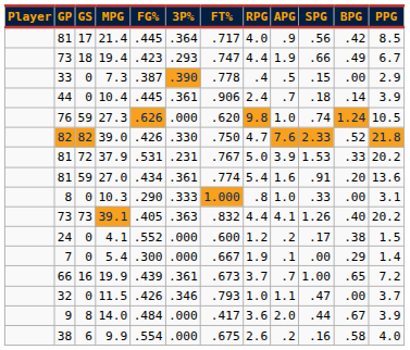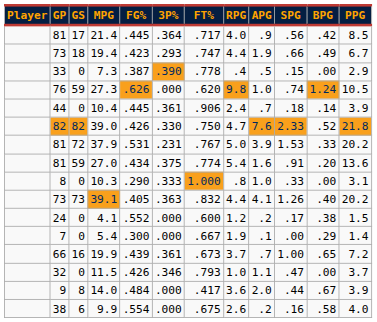 <table class="wikitable sortable" style="text-align:right;">
 <tr>
 <th style="background:#041E42; color:#FFA400; border-top:#BE3A34 3px solid; border-bottom:#BE3A34 3px solid;">Player</th>
 <th style="background:#041E42; color:#FFA400; border-top:#BE3A34 3px solid; border-bottom:#BE3A34 3px solid;">GP</th>
 <th style="background:#041E42; color:#FFA400; border-top:#BE3A34 3px solid; border-bottom:#BE3A34 3px solid;">GS</th>
 <th style="background:#041E42; color:#FFA400; border-top:#BE3A34 3px solid; border-bottom:#BE3A34 3px solid;">MPG</th>
 <th style="background:#041E42; color:#FFA400; border-top:#BE3A34 3px solid; border-bottom:#BE3A34 3px solid;">FG%</th>
 <th style="background:#041E42; color:#FFA400; border-top:#BE3A34 3px solid; border-bottom:#BE3A34 3px solid;">3P%</th>
 <th style="background:#041E42; color:#FFA400; border-top:#BE3A34 3px solid; border-bottom:#BE3A34 3px solid;">FT%</th>
 <th style="background:#041E42; color:#FFA400; border-top:#BE3A34 3px solid; border-bottom:#BE3A34 3px solid;">RPG</th>
 <th style="background:#041E42; color:#FFA400; border-top:#BE3A34 3px solid; border-bottom:#BE3A34 3px solid;">APG</th>
 <th style="background:#041E42; color:#FFA400; border-top:#BE3A34 3px solid; border-bottom:#BE3A34 3px solid;">SPG</th>
 <th style="background:#041E42; color:#FFA400; border-top:#BE3A34 3px solid; border-bottom:#BE3A34 3px solid;">BPG</th>
 <th style="background:#041E42; color:#FFA400; border-top:#BE3A34 3px solid; border-bottom:#BE3A34 3px solid;">PPG</th>
 </tr>
 <tr>
 <td></td>
 <td>81</td>
 <td>17</td>
 <td>21.4</td>
 <td>.445</td>
 <td>.364</td>
 <td>.717</td>
 <td>4.0</td>
 <td>.9</td>
 <td>.56</td>
 <td>.42</td>
 <td>8.5</td>
 </tr>
 <tr>
 <td></td>
 <td>73</td>
 <td>18</td>
 <td>19.4</td>
 <td>.423</td>
 <td>.293</td>
 <td>.747</td>
 <td>4.4</td>
 <td>1.9</td>
 <td>.66</td>
 <td>.49</td>
 <td>6.7</td>
 </tr>
 <tr>
 <td></td>
 <td>33</td>
 <td>0</td>
 <td>7.3</td>
 <td>.387</td>
 <td style="background:#f9a01c;color:#00295f;">.390</td>
 <td>.778</td>
 <td>.4</td>
 <td>.5</td>
 <td>.15</td>
 <td>.00</td>
 <td>2.9</td>
 </tr>
 <tr>
 <td></td>
+<td>76</td>
+<td>59</td>
+<td>27.3</td>
+<td style="background:#f9a01c;color:#00295f;">.626</td>
+<td>.000</td>
+<td>.620</td>
+<td style="background:#f9a01c;color:#00295f;">9.8</td>
+<td>1.0</td>
+<td>.74</td>
+<td style="background:#f9a01c;color:#00295f;">1.24</td>
+<td>10.5</td>
+</tr>
+<tr>
+<td></td>
 <td>44</td>
 <td>0</td>
 <td>10.4</td>
 <td>.445</td>
 <td>.361</td>
 <td>.906</td>
 <td>2.4</td>
 <td>.7</td>
 <td>.18</td>
 <td>.14</td>
 <td>3.9</td>
-</tr>
-<tr>
-<td></td>
-<td>76</td>
-<td>59</td>
-<td>27.3</td>
-<td style="background:#f9a01c;color:#00295f;">.626</td>
-<td>.000</td>
-<td>.620</td>
-<td style="background:#f9a01c;color:#00295f;">9.8</td>
-<td>1.0</td>
-<td>.74</td>
-<td style="background:#f9a01c;color:#00295f;">1.24</td>
-<td>10.5</td>
 </tr>
 <tr>
 <td></td>
 <td style="background:#f9a01c;color:#00295f;">82</td>
 <td style="background:#f9a01c;color:#00295f;">82</td>
 <td>39.0</td>
 <td>.426</td>
 <td>.330</td>
 <td>.750</td>
 <td>4.7</td>
 <td style="background:#f9a01c;color:#00295f;">7.6</td>
 <td style="background:#f9a01c;color:#00295f;">2.33</td>
 <td>.52</td>
 <td style="background:#f9a01c;color:#00295f;">21.8</td>
 </tr>
 <tr>
 <td></td>
 <td>81</td>
 <td>72</td>
 <td>37.9</td>
 <td>.531</td>
 <td>.231</td>
 <td>.767</td>
 <td>5.0</td>
 <td>3.9</td>
 <td>1.53</td>
 <td>.33</td>
 <td>20.2</td>
 </tr>
 <tr>
 <td></td>
 <td>81</td>
 <td>59</td>
 <td>27.0</td>
 <td>.434</td>
-<td>.361</td>
+<td>.375</td>
 <td>.774</td>
 <td>5.4</td>
 <td>1.6</td>
 <td>.91</td>
 <td>.20</td>
 <td>13.6</td>
 </tr>
 <tr>
 <td></td>
 <td>8</td>
 <td>0</td>
 <td>10.3</td>
 <td>.290</td>
 <td>.333</td>
 <td style="background:#f9a01c;color:#00295f;">1.000</td>
 <td>.8</td>
 <td>1.0</td>
 <td>.33</td>
 <td>.00</td>
 <td>3.1</td>
 </tr>
 <tr>
 <td></td>
 <td>73</td>
 <td>73</td>
 <td style="background:#f9a01c;color:#00295f;">39.1</td>
 <td>.405</td>
 <td>.363</td>
 <td>.832</td>
 <td>4.4</td>
 <td>4.1</td>
 <td>1.26</td>
 <td>.40</td>
 <td>20.2</td>
 </tr>
 <tr>
 <td></td>
 <td>24</td>
 <td>0</td>
 <td>4.1</td>
 <td>.552</td>
 <td>.000</td>
 <td>.600</td>
 <td>1.2</td>
 <td>.2</td>
 <td>.17</td>
 <td>.38</td>
 <td>1.5</td>
 </tr>
 <tr>
 <td></td>
 <td>7</td>
 <td>0</td>
 <td>5.4</td>
 <td>.300</td>
 <td>.000</td>
 <td>.667</td>
 <td>1.9</td>
 <td>.1</td>
 <td>.00</td>
 <td>.29</td>
 <td>1.4</td>
 </tr>
 <tr>
 <td></td>
 <td>66</td>
 <td>16</td>
 <td>19.9</td>
 <td>.439</td>
 <td>.361</td>
 <td>.673</td>
 <td>3.7</td>
 <td>.7</td>
 <td>1.00</td>
 <td>.65</td>
 <td>7.2</td>
 </tr>
 <tr>
 <td></td>
 <td>32</td>
 <td>0</td>
 <td>11.5</td>
 <td>.426</td>
 <td>.346</td>
 <td>.793</td>
 <td>1.0</td>
 <td>1.1</td>
 <td>.47</td>
 <td>.00</td>
 <td>3.7</td>
 </tr>
 <tr>
 <td></td>
 <td>9</td>
 <td>8</td>
 <td>14.0</td>
 <td>.484</td>
 <td>.000</td>
 <td>.417</td>
 <td>3.6</td>
 <td>2.0</td>
 <td>.44</td>
 <td>.67</td>
 <td>3.9</td>
 </tr>
 <tr>
 <td></td>
 <td>38</td>
 <td>6</td>
 <td>9.9</td>
 <td>.554</td>
 <td>.000</td>
 <td>.675</td>
 <td>2.6</td>
 <td>.2</td>
 <td>.16</td>
 <td>.58</td>
 <td>4.0</td>
 </tr>
 </table>
